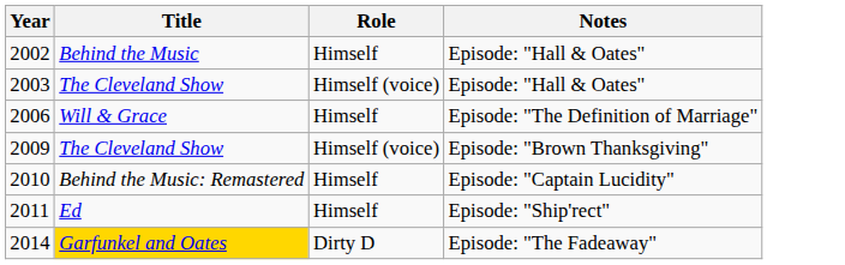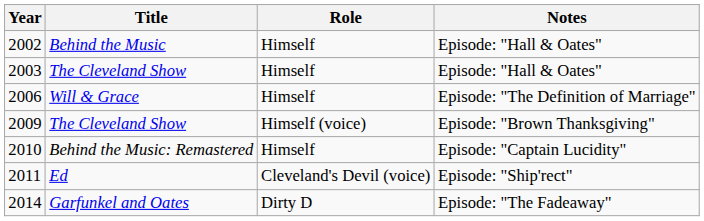 <table class="wikitable sortable">
 <tr>
 <th>Year</th>
 <th>Title</th>
 <th>Role</th>
 <th class="unsortable">Notes</th>
 </tr>
 <tr>
 <td>2002</td>
 <td><em><a href='#'>Behind the Music</a></em></td>
 <td>Himself</td>
 <td>Episode: "Hall & Oates"</td>
 </tr>
 <tr>
 <td>2003</td>
 <td><em><a href='#'>The Cleveland Show</a></em></td>
-<td>Himself (voice)</td>
+<td>Himself</td>
 <td>Episode: "Hall & Oates"</td>
 </tr>
 <tr>
 <td>2006</td>
 <td><em><a href='#'>Will & Grace</a></em></td>
 <td>Himself</td>
 <td>Episode: "The Definition of Marriage"</td>
 </tr>
 <tr>
 <td>2009</td>
 <td><em><a href='#'>The Cleveland Show</a></em></td>
 <td>Himself (voice)</td>
 <td>Episode: "Brown Thanksgiving"</td>
 </tr>
 <tr>
 <td>2010</td>
 <td><em>Behind the Music: Remastered</em></td>
 <td>Himself</td>
 <td>Episode: "Captain Lucidity"</td>
 </tr>
 <tr>
 <td>2011</td>
 <td><em><a href='#'>Ed</a></em></td>
-<td>Himself</td>
+<td>Cleveland's Devil (voice)</td>
 <td>Episode: "Ship'rect"</td>
 </tr>
 <tr>
 <td>2014</td>
-<td style="background: gold;"><em><a href='#'>Garfunkel and Oates</a></em></td>
+<td><em><a href='#'>Garfunkel and Oates</a></em></td>
 <td>Dirty D</td>
 <td>Episode: "The Fadeaway"</td>
 </tr>
 </table>
